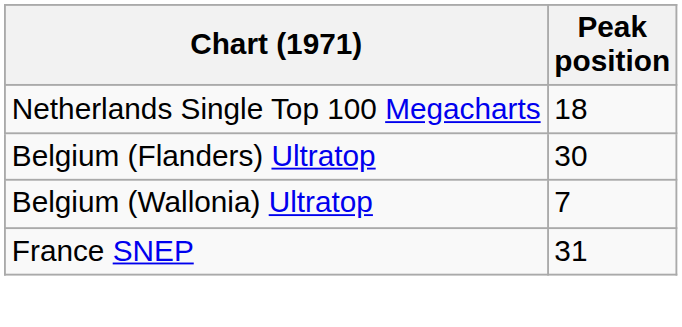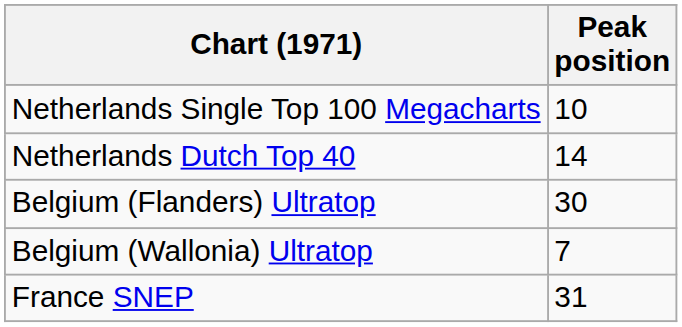 <table class="wikitable sortable plainrowheaders">
 <tr>
 <th scope="col">Chart (1971)</th>
 <th scope="col">Peak<br>position</th>
 </tr>
 <tr>
 <td>Netherlands Single Top 100 <a href='#'>Megacharts</a></td>
-<td>18</td>
+<td>10</td>
+</tr>
+<tr>
+<td>Netherlands <a href='#'>Dutch Top 40</a></td>
+<td>14</td>
 </tr>
 <tr>
 <td>Belgium (Flanders) <a href='#'>Ultratop</a></td>
 <td>30</td>
 </tr>
 <tr>
 <td>Belgium (Wallonia) <a href='#'>Ultratop</a></td>
 <td>7</td>
 </tr>
 <tr>
 <td>France <a href='#'>SNEP</a></td>
 <td>31</td>
 </tr>
 </table>
